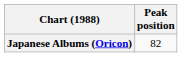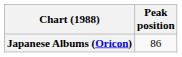 <table class="wikitable plainrowheaders" style="text-align:center;" border="1">
 <tr>
 <th scope="col">Chart (1988)</th>
 <th scope="col">Peak<br>position</th>
 </tr>
 <tr>
 <th scope="row">Japanese Albums (<a href='#'>Oricon</a>)</th>
-<td>82</td>
+<td>86</td>
 </tr>
 </table>
